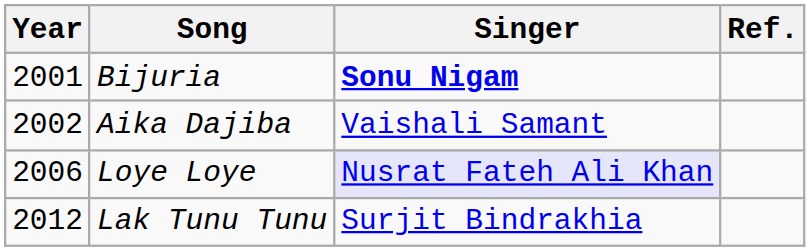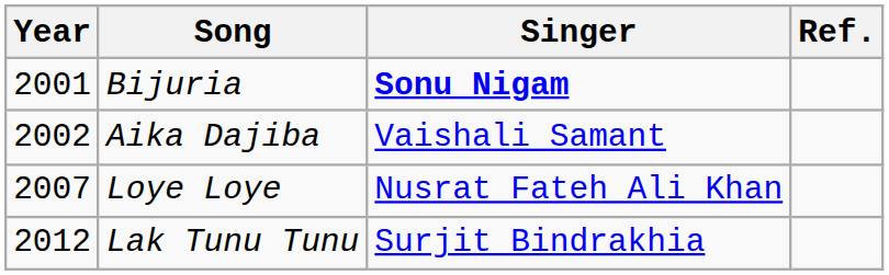 <table class="wikitable">
 <tr>
 <th scope="col">Year</th>
 <th scope="col">Song</th>
 <th scope="col">Singer</th>
 <th scope="col">Ref.</th>
 </tr>
 <tr>
 <td>2001</td>
 <td><em>Bijuria</em></td>
 <td><strong><a href='#'>Sonu Nigam</a></strong></td>
 <td></td>
 </tr>
 <tr>
 <td>2002</td>
 <td><em>Aika Dajiba</em></td>
 <td><a href='#'>Vaishali Samant</a></td>
 <td></td>
 </tr>
 <tr>
-<td>2006</td>
+<td>2007</td>
 <td><em>Loye Loye</em></td>
-<td style="background: lavender;"><a href='#'>Nusrat Fateh Ali Khan</a></td>
+<td><a href='#'>Nusrat Fateh Ali Khan</a></td>
 <td></td>
 </tr>
 <tr>
 <td>2012</td>
 <td><em>Lak Tunu Tunu</em></td>
 <td><a href='#'>Surjit Bindrakhia</a></td>
 <td></td>
 </tr>
 </table>
